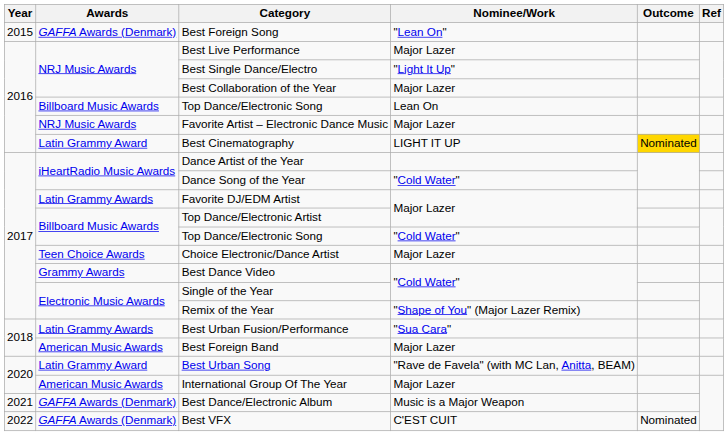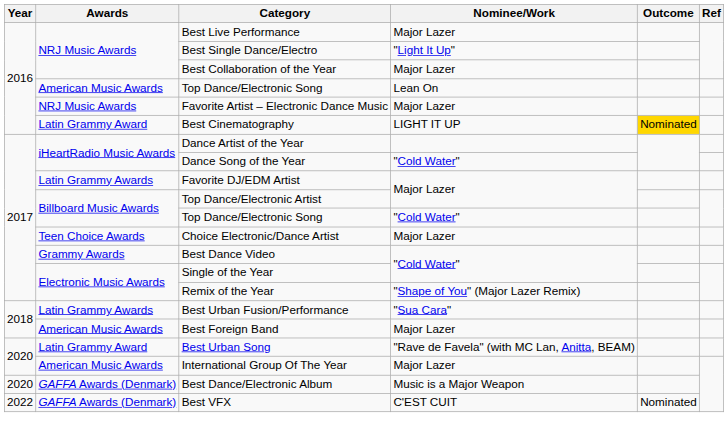 <table class="wikitable sortable">
 <tr>
 <th>Year</th>
 <th>Awards</th>
 <th>Category</th>
 <th>Nominee/Work</th>
 <th>Outcome</th>
 <th>Ref</th>
-</tr>
-<tr>
-<td>2015</td>
-<td><a href='#'><em>GAFFA</em> Awards (Denmark)</a></td>
-<td>Best Foreign Song</td>
-<td>"<a href='#'>Lean On</a>"</td>
-<td></td>
-<td></td>
 </tr>
 <tr>
 <td rowspan="6">2016</td>
 <td rowspan="3"><a href='#'>NRJ Music Awards</a></td>
 <td>Best Live Performance</td>
 <td>Major Lazer</td>
 <td></td>
 <td rowspan="3"></td>
 </tr>
 <tr>
 <td>Best Single Dance/Electro</td>
 <td>"<a href='#'>Light It Up</a>"</td>
 <td></td>
 </tr>
 <tr>
 <td>Best Collaboration of the Year</td>
 <td>Major Lazer</td>
 <td></td>
 </tr>
 <tr>
-<td><a href='#'>Billboard Music Awards</a></td>
+<td><a href='#'>American Music Awards</a></td>
 <td>Top Dance/Electronic Song</td>
 <td>Lean On</td>
 <td></td>
 <td></td>
 </tr>
 <tr>
 <td><a href='#'>NRJ Music Awards</a></td>
 <td>Favorite Artist – Electronic Dance Music</td>
 <td>Major Lazer</td>
 <td></td>
 <td></td>
 </tr>
 <tr>
 <td><a href='#'>Latin Grammy Award</a></td>
 <td>Best Cinematography</td>
 <td>LIGHT IT UP</td>
 <td style="background: gold;">Nominated</td>
 <td></td>
 </tr>
 <tr>
 <td rowspan="9">2017</td>
 <td rowspan="2"><a href='#'>iHeartRadio Music Awards</a></td>
 <td>Dance Artist of the Year</td>
 <td Major Lazer></td>
 <td rowspan="2"></td>
 </tr>
 <tr>
 <td>Dance Song of the Year</td>
 <td>"<a href='#'>Cold Water</a>"</td>
 <td></td>
 </tr>
 <tr>
 <td><a href='#'>Latin Grammy Awards</a></td>
 <td>Favorite DJ/EDM Artist</td>
 <td rowspan="2">Major Lazer</td>
 <td></td>
 <td></td>
 </tr>
 <tr>
 <td rowspan=2><a href='#'>Billboard Music Awards</a></td>
 <td>Top Dance/Electronic Artist</td>
 <td></td>
 <td rowspan=2></td>
 </tr>
 <tr>
 <td>Top Dance/Electronic Song</td>
 <td>"<a href='#'>Cold Water</a>"</td>
 <td></td>
 </tr>
 <tr>
 <td><a href='#'>Teen Choice Awards</a></td>
 <td>Choice Electronic/Dance Artist</td>
 <td>Major Lazer</td>
 <td></td>
 <td></td>
 </tr>
 <tr>
 <td><a href='#'>Grammy Awards</a></td>
 <td>Best Dance Video</td>
 <td rowspan="2">"<a href='#'>Cold Water</a>"</td>
 <td></td>
 <td></td>
 </tr>
 <tr>
 <td rowspan="2"><a href='#'>Electronic Music Awards</a></td>
 <td>Single of the Year</td>
 <td></td>
 <td rowspan="2"></td>
 </tr>
 <tr>
 <td>Remix of the Year</td>
 <td>"<a href='#'>Shape of You</a>" (Major Lazer Remix)</td>
 <td></td>
 </tr>
 <tr>
 <td rowspan="2">2018</td>
 <td><a href='#'>Latin Grammy Awards</a></td>
 <td>Best Urban Fusion/Performance</td>
 <td>"<a href='#'>Sua Cara</a>"</td>
 <td></td>
 <td></td>
 </tr>
 <tr>
 <td><a href='#'>American Music Awards</a></td>
 <td>Best Foreign Band</td>
 <td>Major Lazer</td>
 <td></td>
 <td></td>
 </tr>
 <tr>
 <td rowspan="2">2020</td>
 <td><a href='#'>Latin Grammy Award</a></td>
 <td><a href='#'>Best Urban Song</a></td>
 <td>"Rave de Favela" (with MC Lan, <a href='#'>Anitta</a>, BEAM)</td>
 <td></td>
 <td></td>
 </tr>
 <tr>
 <td><a href='#'>American Music Awards</a></td>
 <td>International Group Of The Year</td>
 <td>Major Lazer</td>
 <td></td>
 </tr>
 <tr>
-<td>2021</td>
+<td>2020</td>
 <td><a href='#'><em>GAFFA</em> Awards (Denmark)</a></td>
 <td>Best Dance/Electronic Album</td>
 <td>Music is a Major Weapon</td>
 <td></td>
 </tr>
 <tr>
 <td>2022</td>
 <td><a href='#'><em>GAFFA</em> Awards (Denmark)</a></td>
 <td>Best VFX</td>
 <td>C'EST CUIT</td>
 <td>Nominated</td>
 </tr>
 </table>
